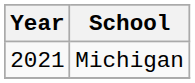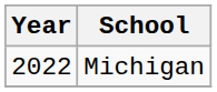 <table class="wikitable">
 <tr>
 <th>Year</th>
 <th>School</th>
 </tr>
 <tr>
-<td>2021</td>
+<td>2022</td>
 <td>Michigan</td>
 </tr>
 <tr>
 </tr>
 </table>
